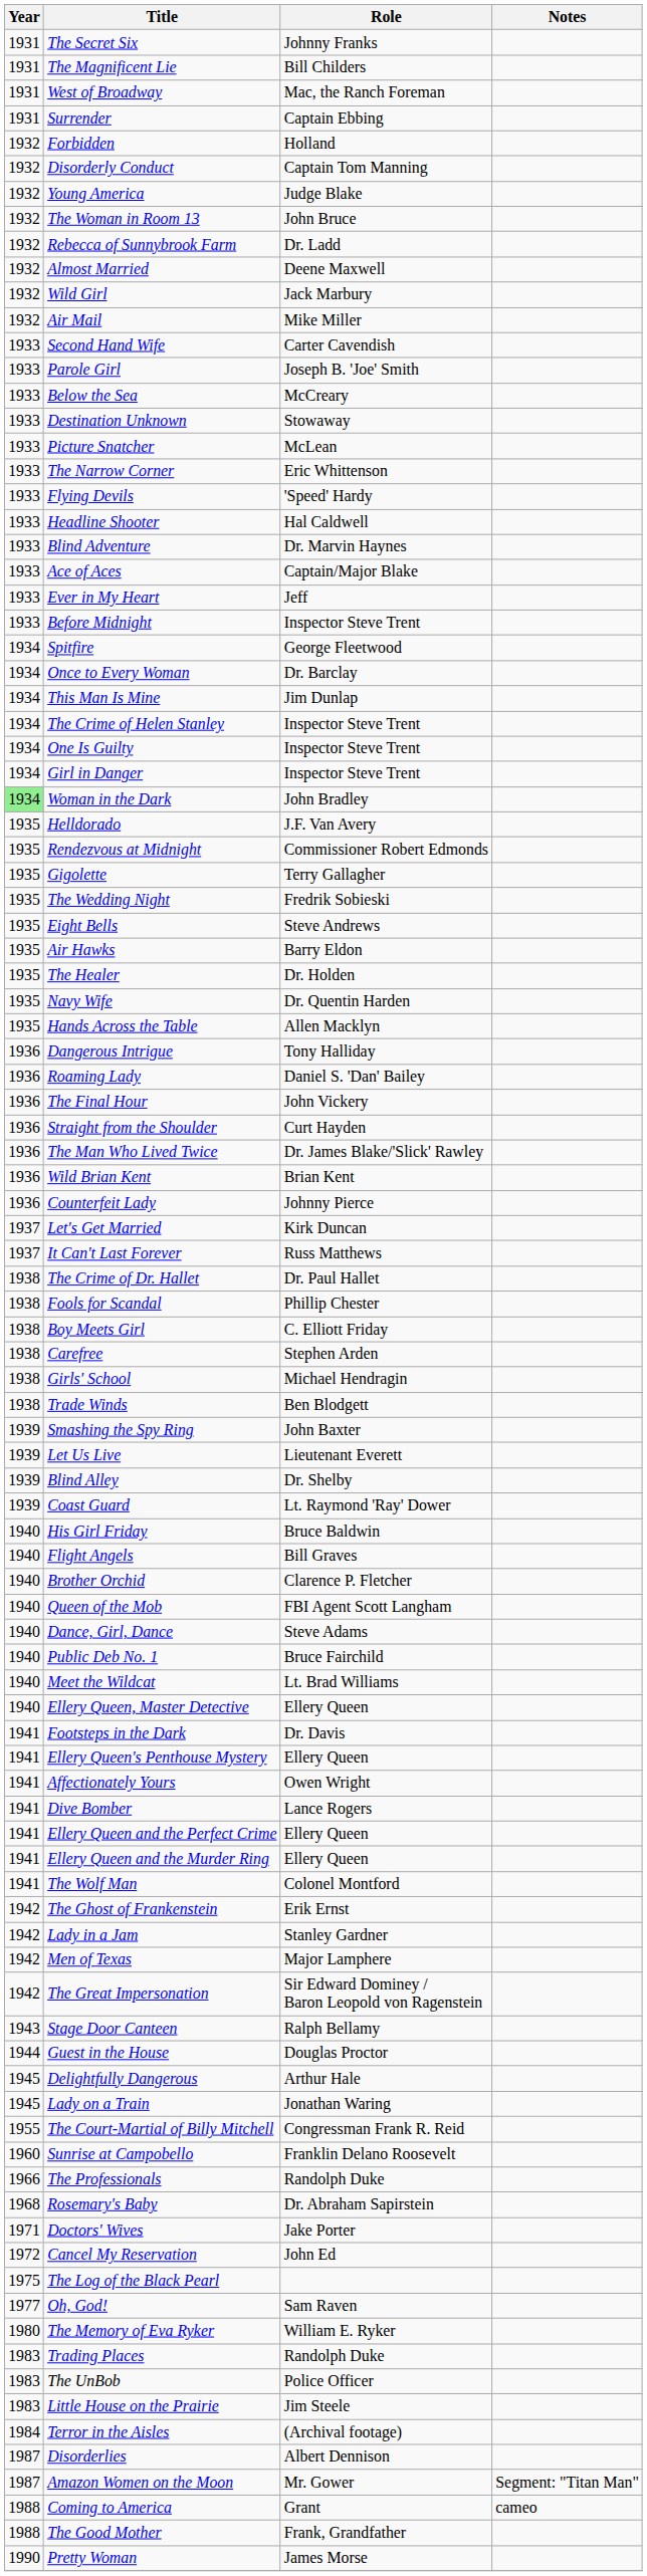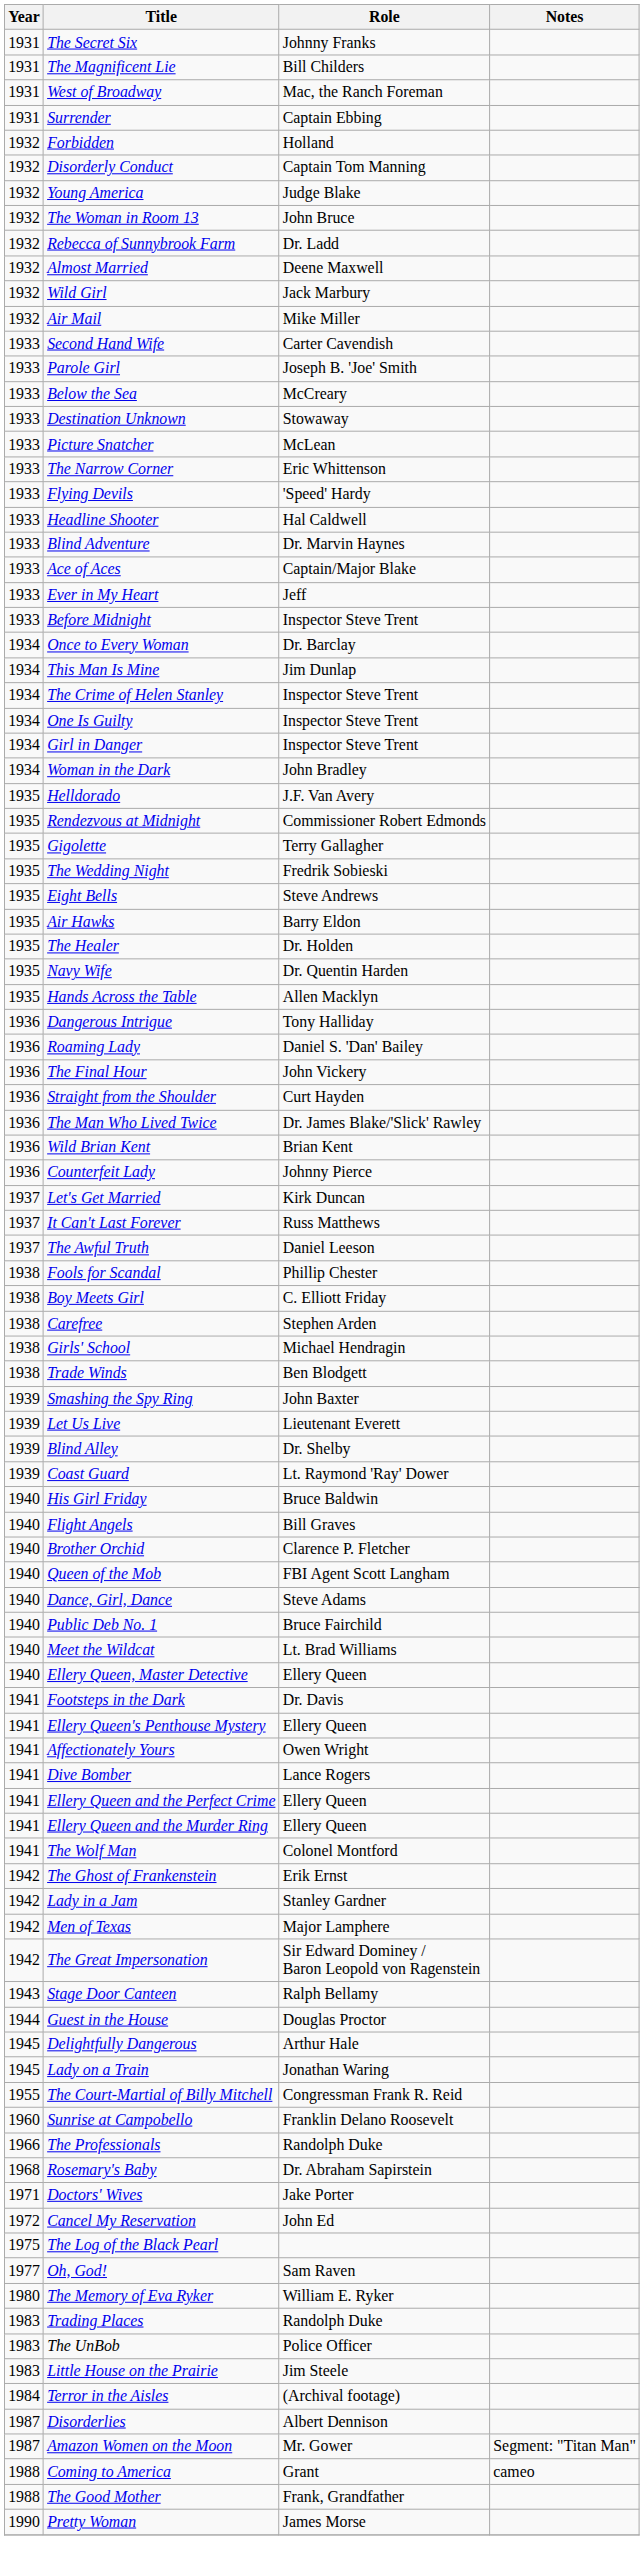 <table class="wikitable sortable">
 <tr>
 <th>Year</th>
 <th>Title</th>
 <th>Role</th>
 <th>Notes</th>
 </tr>
 <tr>
 <td>1931</td>
 <td><em><a href='#'>The Secret Six</a></em></td>
 <td>Johnny Franks</td>
 <td></td>
 </tr>
 <tr>
 <td>1931</td>
 <td><em><a href='#'>The Magnificent Lie</a></em></td>
 <td>Bill Childers</td>
 <td></td>
 </tr>
 <tr>
 <td>1931</td>
 <td><em><a href='#'>West of Broadway</a></em></td>
 <td>Mac, the Ranch Foreman</td>
 <td></td>
 </tr>
 <tr>
 <td>1931</td>
 <td><em><a href='#'>Surrender</a></em></td>
 <td>Captain Ebbing</td>
 <td></td>
 </tr>
 <tr>
 <td>1932</td>
 <td><em><a href='#'>Forbidden</a></em></td>
 <td>Holland</td>
 <td></td>
 </tr>
 <tr>
 <td>1932</td>
 <td><em><a href='#'>Disorderly Conduct</a></em></td>
 <td>Captain Tom Manning</td>
 <td></td>
 </tr>
 <tr>
 <td>1932</td>
 <td><em><a href='#'>Young America</a></em></td>
 <td>Judge Blake</td>
 <td></td>
 </tr>
 <tr>
 <td>1932</td>
 <td><em><a href='#'>The Woman in Room 13</a></em></td>
 <td>John Bruce</td>
 <td></td>
 </tr>
 <tr>
 <td>1932</td>
 <td><em><a href='#'>Rebecca of Sunnybrook Farm</a></em></td>
 <td>Dr. Ladd</td>
 <td></td>
 </tr>
 <tr>
 <td>1932</td>
 <td><em><a href='#'>Almost Married</a></em></td>
 <td>Deene Maxwell</td>
 <td></td>
 </tr>
 <tr>
 <td>1932</td>
 <td><em><a href='#'>Wild Girl</a></em></td>
 <td>Jack Marbury</td>
 <td></td>
 </tr>
 <tr>
 <td>1932</td>
 <td><em><a href='#'>Air Mail</a></em></td>
 <td>Mike Miller</td>
 <td></td>
 </tr>
 <tr>
 <td>1933</td>
 <td><em><a href='#'>Second Hand Wife</a></em></td>
 <td>Carter Cavendish</td>
 <td></td>
 </tr>
 <tr>
 <td>1933</td>
 <td><em><a href='#'>Parole Girl</a></em></td>
 <td>Joseph B. 'Joe' Smith</td>
 <td></td>
 </tr>
 <tr>
 <td>1933</td>
 <td><em><a href='#'>Below the Sea</a></em></td>
 <td>McCreary</td>
 <td></td>
 </tr>
 <tr>
 <td>1933</td>
 <td><em><a href='#'>Destination Unknown</a></em></td>
 <td>Stowaway</td>
 <td></td>
 </tr>
 <tr>
 <td>1933</td>
 <td><em><a href='#'>Picture Snatcher</a></em></td>
 <td>McLean</td>
 <td></td>
 </tr>
 <tr>
 <td>1933</td>
 <td><em><a href='#'>The Narrow Corner</a></em></td>
 <td>Eric Whittenson</td>
 <td></td>
 </tr>
 <tr>
 <td>1933</td>
 <td><em><a href='#'>Flying Devils</a></em></td>
 <td>'Speed' Hardy</td>
 <td></td>
 </tr>
 <tr>
 <td>1933</td>
 <td><em><a href='#'>Headline Shooter</a></em></td>
 <td>Hal Caldwell</td>
 <td></td>
 </tr>
 <tr>
 <td>1933</td>
 <td><em><a href='#'>Blind Adventure</a></em></td>
 <td>Dr. Marvin Haynes</td>
 <td></td>
 </tr>
 <tr>
 <td>1933</td>
 <td><em><a href='#'>Ace of Aces</a></em></td>
 <td>Captain/Major Blake</td>
 <td></td>
 </tr>
 <tr>
 <td>1933</td>
 <td><em><a href='#'>Ever in My Heart</a></em></td>
 <td>Jeff</td>
 <td></td>
 </tr>
 <tr>
 <td>1933</td>
 <td><em><a href='#'>Before Midnight</a></em></td>
 <td>Inspector Steve Trent</td>
 <td></td>
 </tr>
 <tr>
 <td>1934</td>
-<td><em><a href='#'>Spitfire</a></em></td>
-<td>George Fleetwood</td>
-<td></td>
-</tr>
-<tr>
-<td>1934</td>
 <td><em><a href='#'>Once to Every Woman</a></em></td>
 <td>Dr. Barclay</td>
 <td></td>
 </tr>
 <tr>
 <td>1934</td>
 <td><em><a href='#'>This Man Is Mine</a></em></td>
 <td>Jim Dunlap</td>
 <td></td>
 </tr>
 <tr>
 <td>1934</td>
 <td><em><a href='#'>The Crime of Helen Stanley</a></em></td>
 <td>Inspector Steve Trent</td>
 <td></td>
 </tr>
 <tr>
 <td>1934</td>
 <td><em><a href='#'>One Is Guilty</a></em></td>
 <td>Inspector Steve Trent</td>
 <td></td>
 </tr>
 <tr>
 <td>1934</td>
 <td><em><a href='#'>Girl in Danger</a></em></td>
 <td>Inspector Steve Trent</td>
 <td></td>
 </tr>
 <tr>
-<td style="background: lightgreen;">1934</td>
+<td>1934</td>
 <td><em><a href='#'>Woman in the Dark</a></em></td>
 <td>John Bradley</td>
 <td></td>
 </tr>
 <tr>
 <td>1935</td>
 <td><em><a href='#'>Helldorado</a></em></td>
 <td>J.F. Van Avery</td>
 <td></td>
 </tr>
 <tr>
 <td>1935</td>
 <td><em><a href='#'>Rendezvous at Midnight</a></em></td>
 <td>Commissioner Robert Edmonds</td>
 <td></td>
 </tr>
 <tr>
 <td>1935</td>
 <td><em><a href='#'>Gigolette</a></em></td>
 <td>Terry Gallagher</td>
 <td></td>
 </tr>
 <tr>
 <td>1935</td>
 <td><em><a href='#'>The Wedding Night</a></em></td>
 <td>Fredrik Sobieski</td>
 <td></td>
 </tr>
 <tr>
 <td>1935</td>
 <td><em><a href='#'>Eight Bells</a></em></td>
 <td>Steve Andrews</td>
 <td></td>
 </tr>
 <tr>
 <td>1935</td>
 <td><em><a href='#'>Air Hawks</a></em></td>
 <td>Barry Eldon</td>
 <td></td>
 </tr>
 <tr>
 <td>1935</td>
 <td><em><a href='#'>The Healer</a></em></td>
 <td>Dr. Holden</td>
 <td></td>
 </tr>
 <tr>
 <td>1935</td>
 <td><em><a href='#'>Navy Wife</a></em></td>
 <td>Dr. Quentin Harden</td>
 <td></td>
 </tr>
 <tr>
 <td>1935</td>
 <td><em><a href='#'>Hands Across the Table</a></em></td>
 <td>Allen Macklyn</td>
 <td></td>
 </tr>
 <tr>
 <td>1936</td>
 <td><em><a href='#'>Dangerous Intrigue</a></em></td>
 <td>Tony Halliday</td>
 <td></td>
 </tr>
 <tr>
 <td>1936</td>
 <td><em><a href='#'>Roaming Lady</a></em></td>
 <td>Daniel S. 'Dan' Bailey</td>
 <td></td>
 </tr>
 <tr>
 <td>1936</td>
 <td><em><a href='#'>The Final Hour</a></em></td>
 <td>John Vickery</td>
 <td></td>
 </tr>
 <tr>
 <td>1936</td>
 <td><em><a href='#'>Straight from the Shoulder</a></em></td>
 <td>Curt Hayden</td>
 <td></td>
 </tr>
 <tr>
 <td>1936</td>
 <td><em><a href='#'>The Man Who Lived Twice</a></em></td>
 <td>Dr. James Blake/'Slick' Rawley</td>
 <td></td>
 </tr>
 <tr>
 <td>1936</td>
 <td><em><a href='#'>Wild Brian Kent</a></em></td>
 <td>Brian Kent</td>
 <td></td>
 </tr>
 <tr>
 <td>1936</td>
 <td><em><a href='#'>Counterfeit Lady</a></em></td>
 <td>Johnny Pierce</td>
 <td></td>
 </tr>
 <tr>
 <td>1937</td>
 <td><em><a href='#'>Let's Get Married</a></em></td>
 <td>Kirk Duncan</td>
 <td></td>
 </tr>
 <tr>
 <td>1937</td>
 <td><em><a href='#'>It Can't Last Forever</a></em></td>
 <td>Russ Matthews</td>
 <td></td>
 </tr>
 <tr>
-<td>1938</td>
-<td><em><a href='#'>The Crime of Dr. Hallet</a></em></td>
-<td>Dr. Paul Hallet</td>
+<td>1937</td>
+<td><em><a href='#'>The Awful Truth</a></em></td>
+<td>Daniel Leeson</td>
 <td></td>
 </tr>
 <tr>
 <td>1938</td>
 <td><em><a href='#'>Fools for Scandal</a></em></td>
 <td>Phillip Chester</td>
 <td></td>
 </tr>
 <tr>
 <td>1938</td>
 <td><em><a href='#'>Boy Meets Girl</a></em></td>
 <td>C. Elliott Friday</td>
 <td></td>
 </tr>
 <tr>
 <td>1938</td>
 <td><em><a href='#'>Carefree</a></em></td>
 <td>Stephen Arden</td>
 <td></td>
 </tr>
 <tr>
 <td>1938</td>
 <td><em><a href='#'>Girls' School</a></em></td>
 <td>Michael Hendragin</td>
 <td></td>
 </tr>
 <tr>
 <td>1938</td>
 <td><em><a href='#'>Trade Winds</a></em></td>
 <td>Ben Blodgett</td>
 <td></td>
 </tr>
 <tr>
 <td>1939</td>
 <td><em><a href='#'>Smashing the Spy Ring</a></em></td>
 <td>John Baxter</td>
 <td></td>
 </tr>
 <tr>
 <td>1939</td>
 <td><em><a href='#'>Let Us Live</a></em></td>
 <td>Lieutenant Everett</td>
 <td></td>
 </tr>
 <tr>
 <td>1939</td>
 <td><em><a href='#'>Blind Alley</a></em></td>
 <td>Dr. Shelby</td>
 <td></td>
 </tr>
 <tr>
 <td>1939</td>
 <td><em><a href='#'>Coast Guard</a></em></td>
 <td>Lt. Raymond 'Ray' Dower</td>
 <td></td>
 </tr>
 <tr>
 <td>1940</td>
 <td><em><a href='#'>His Girl Friday</a></em></td>
 <td>Bruce Baldwin</td>
 <td></td>
 </tr>
 <tr>
 <td>1940</td>
 <td><em><a href='#'>Flight Angels</a></em></td>
 <td>Bill Graves</td>
 <td></td>
 </tr>
 <tr>
 <td>1940</td>
 <td><em><a href='#'>Brother Orchid</a></em></td>
 <td>Clarence P. Fletcher</td>
 <td></td>
 </tr>
 <tr>
 <td>1940</td>
 <td><em><a href='#'>Queen of the Mob</a></em></td>
 <td>FBI Agent Scott Langham</td>
 <td></td>
 </tr>
 <tr>
 <td>1940</td>
 <td><em><a href='#'>Dance, Girl, Dance</a></em></td>
 <td>Steve Adams</td>
 <td></td>
 </tr>
 <tr>
 <td>1940</td>
 <td><em><a href='#'>Public Deb No. 1</a></em></td>
 <td>Bruce Fairchild</td>
 <td></td>
 </tr>
 <tr>
 <td>1940</td>
 <td><em><a href='#'>Meet the Wildcat</a></em></td>
 <td>Lt. Brad Williams</td>
 <td></td>
 </tr>
 <tr>
 <td>1940</td>
 <td><em><a href='#'>Ellery Queen, Master Detective</a></em></td>
 <td>Ellery Queen</td>
 <td></td>
 </tr>
 <tr>
 <td>1941</td>
 <td><em><a href='#'>Footsteps in the Dark</a></em></td>
 <td>Dr. Davis</td>
 <td></td>
 </tr>
 <tr>
 <td>1941</td>
 <td><em><a href='#'>Ellery Queen's Penthouse Mystery</a></em></td>
 <td>Ellery Queen</td>
 <td></td>
 </tr>
 <tr>
 <td>1941</td>
 <td><em><a href='#'>Affectionately Yours</a></em></td>
 <td>Owen Wright</td>
 <td></td>
 </tr>
 <tr>
 <td>1941</td>
 <td><em><a href='#'>Dive Bomber</a></em></td>
 <td>Lance Rogers</td>
 <td></td>
 </tr>
 <tr>
 <td>1941</td>
 <td><em><a href='#'>Ellery Queen and the Perfect Crime</a></em></td>
 <td>Ellery Queen</td>
 <td></td>
 </tr>
 <tr>
 <td>1941</td>
 <td><em><a href='#'>Ellery Queen and the Murder Ring</a></em></td>
 <td>Ellery Queen</td>
 <td></td>
 </tr>
 <tr>
 <td>1941</td>
 <td><em><a href='#'>The Wolf Man</a></em></td>
 <td>Colonel Montford</td>
 <td></td>
 </tr>
 <tr>
 <td>1942</td>
 <td><em><a href='#'>The Ghost of Frankenstein</a></em></td>
 <td>Erik Ernst</td>
 <td></td>
 </tr>
 <tr>
 <td>1942</td>
 <td><em><a href='#'>Lady in a Jam</a></em></td>
 <td>Stanley Gardner</td>
 <td></td>
 </tr>
 <tr>
 <td>1942</td>
 <td><em><a href='#'>Men of Texas</a></em></td>
 <td>Major Lamphere</td>
 <td></td>
 </tr>
 <tr>
 <td>1942</td>
 <td><em><a href='#'>The Great Impersonation</a></em></td>
 <td>Sir Edward Dominey / <br> Baron Leopold von Ragenstein</td>
 <td></td>
 </tr>
 <tr>
 <td>1943</td>
 <td><em><a href='#'>Stage Door Canteen</a></em></td>
 <td>Ralph Bellamy</td>
 <td></td>
 </tr>
 <tr>
 <td>1944</td>
 <td><em><a href='#'>Guest in the House</a></em></td>
 <td>Douglas Proctor</td>
 <td></td>
 </tr>
 <tr>
 <td>1945</td>
 <td><em><a href='#'>Delightfully Dangerous</a></em></td>
 <td>Arthur Hale</td>
 <td></td>
 </tr>
 <tr>
 <td>1945</td>
 <td><em><a href='#'>Lady on a Train</a></em></td>
 <td>Jonathan Waring</td>
 <td></td>
 </tr>
 <tr>
 <td>1955</td>
 <td><em><a href='#'>The Court-Martial of Billy Mitchell</a></em></td>
 <td>Congressman Frank R. Reid</td>
 <td></td>
 </tr>
 <tr>
 <td>1960</td>
 <td><em><a href='#'>Sunrise at Campobello</a></em></td>
 <td>Franklin Delano Roosevelt</td>
 <td></td>
 </tr>
 <tr>
 <td>1966</td>
 <td><em><a href='#'>The Professionals</a></em></td>
 <td>Randolph Duke</td>
 <td></td>
 </tr>
 <tr>
 <td>1968</td>
 <td><em><a href='#'>Rosemary's Baby</a></em></td>
 <td>Dr. Abraham Sapirstein</td>
 <td></td>
 </tr>
 <tr>
 <td>1971</td>
 <td><em><a href='#'>Doctors' Wives</a></em></td>
 <td>Jake Porter</td>
 <td></td>
 </tr>
 <tr>
 <td>1972</td>
 <td><em><a href='#'>Cancel My Reservation</a></em></td>
 <td>John Ed</td>
 <td></td>
 </tr>
 <tr>
 <td>1975</td>
 <td><em><a href='#'>The Log of the Black Pearl</a></em></td>
 <td></td>
 <td></td>
 </tr>
 <tr>
 <td>1977</td>
 <td><em><a href='#'>Oh, God!</a></em></td>
 <td>Sam Raven</td>
 <td></td>
 </tr>
 <tr>
 <td>1980</td>
 <td><em><a href='#'>The Memory of Eva Ryker</a></em></td>
 <td>William E. Ryker</td>
 <td></td>
 </tr>
 <tr>
 <td>1983</td>
 <td><em><a href='#'>Trading Places</a></em></td>
 <td>Randolph Duke</td>
 <td></td>
 </tr>
 <tr>
 <td>1983</td>
 <td><em>The UnBob</em></td>
 <td>Police Officer</td>
 </tr>
 <tr>
 <td>1983</td>
 <td><em><a href='#'>Little House on the Prairie</a></em></td>
 <td>Jim Steele</td>
 <td></td>
 </tr>
 <tr>
 <td>1984</td>
 <td><em><a href='#'>Terror in the Aisles</a></em></td>
 <td>(Archival footage)</td>
 <td></td>
 </tr>
 <tr>
 <td>1987</td>
 <td><em><a href='#'>Disorderlies</a></em></td>
 <td>Albert Dennison</td>
 <td></td>
 </tr>
 <tr>
 <td>1987</td>
 <td><em><a href='#'>Amazon Women on the Moon</a></em></td>
 <td>Mr. Gower</td>
 <td>Segment: "Titan Man"</td>
 </tr>
 <tr>
 <td>1988</td>
 <td><em><a href='#'>Coming to America</a></em></td>
 <td>Grant</td>
 <td>cameo</td>
 </tr>
 <tr>
 <td>1988</td>
 <td><em><a href='#'>The Good Mother</a></em></td>
 <td>Frank, Grandfather</td>
 <td></td>
 </tr>
 <tr>
 <td>1990</td>
 <td><em><a href='#'>Pretty Woman</a></em></td>
 <td>James Morse</td>
 <td></td>
 </tr>
 <tr>
 </tr>
 </table>
